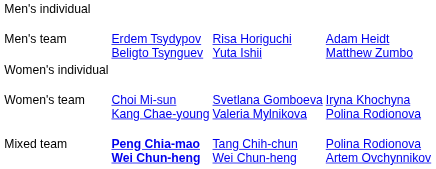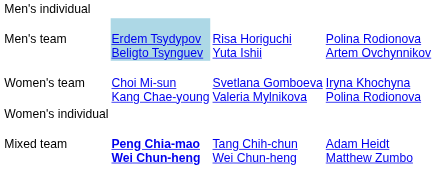 <table>
 <tr>
 <td>Men's individual<br></td>
 <td></td>
 <td></td>
 <td></td>
 </tr>
 <tr>
 <td>Men's team<br></td>
-<td><br><a href='#'>Erdem Tsydypov</a><br><a href='#'>Beligto Tsynguev</a></td>
+<td style="background: lightblue;"><br><a href='#'>Erdem Tsydypov</a><br><a href='#'>Beligto Tsynguev</a></td>
 <td><br><a href='#'>Risa Horiguchi</a><br><a href='#'>Yuta Ishii</a></td>
-<td><br><a href='#'>Adam Heidt</a><br><a href='#'>Matthew Zumbo</a></td>
+<td><br><a href='#'>Polina Rodionova</a><br><a href='#'>Artem Ovchynnikov</a></td>
+</tr>
+<tr>
+<td>Women's team<br></td>
+<td><br><a href='#'>Choi Mi-sun</a><br><a href='#'>Kang Chae-young</a></td>
+<td><br><a href='#'>Svetlana Gomboeva</a><br><a href='#'>Valeria Mylnikova</a></td>
+<td><br><a href='#'>Iryna Khochyna</a><br><a href='#'>Polina Rodionova</a></td>
 </tr>
 <tr>
 <td>Women's individual<br></td>
 <td></td>
 <td></td>
 <td></td>
 </tr>
 <tr>
-<td>Women's team<br></td>
-<td><br><a href='#'>Choi Mi-sun</a><br><a href='#'>Kang Chae-young</a></td>
-<td><br><a href='#'>Svetlana Gomboeva</a><br><a href='#'>Valeria Mylnikova</a></td>
-<td><br><a href='#'>Iryna Khochyna</a><br><a href='#'>Polina Rodionova</a></td>
-</tr>
-<tr>
 <td>Mixed team<br></td>
 <td><strong><br><a href='#'>Peng Chia-mao</a><br><a href='#'>Wei Chun-heng</a></strong></td>
 <td><br><a href='#'>Tang Chih-chun</a><br><a href='#'>Wei Chun-heng</a></td>
-<td><br><a href='#'>Polina Rodionova</a><br><a href='#'>Artem Ovchynnikov</a></td>
+<td><br><a href='#'>Adam Heidt</a><br><a href='#'>Matthew Zumbo</a></td>
 </tr>
 </table>
